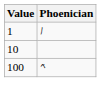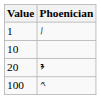 <table class="wikitable">
 <tr>
 <th>Value</th>
 <th>Phoenician</th>
 </tr>
 <tr>
 <td>1</td>
 <td>𐤖</td>
 </tr>
 <tr>
 <td>10</td>
 <td></td>
 </tr>
 <tr>
+<td>20</td>
+<td>𐤘</td>
+</tr>
+<tr>
 <td>100</td>
 <td>𐤙</td>
 </tr>
 </table>
